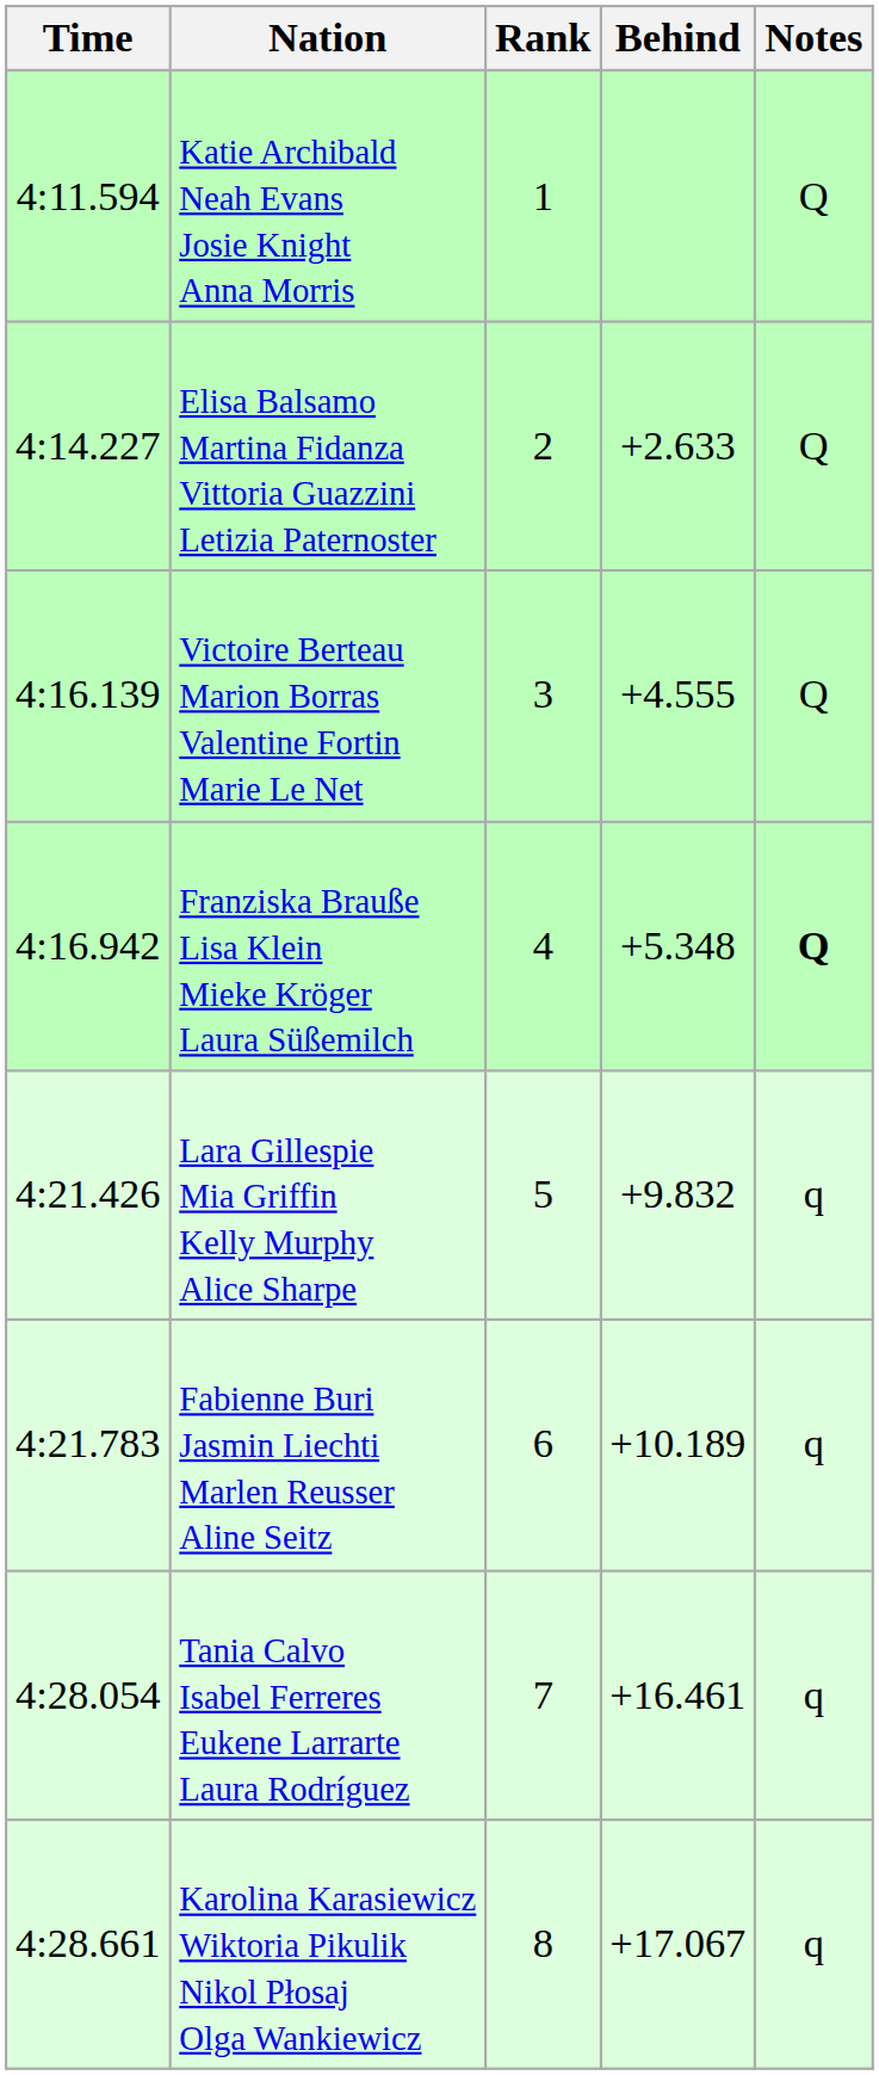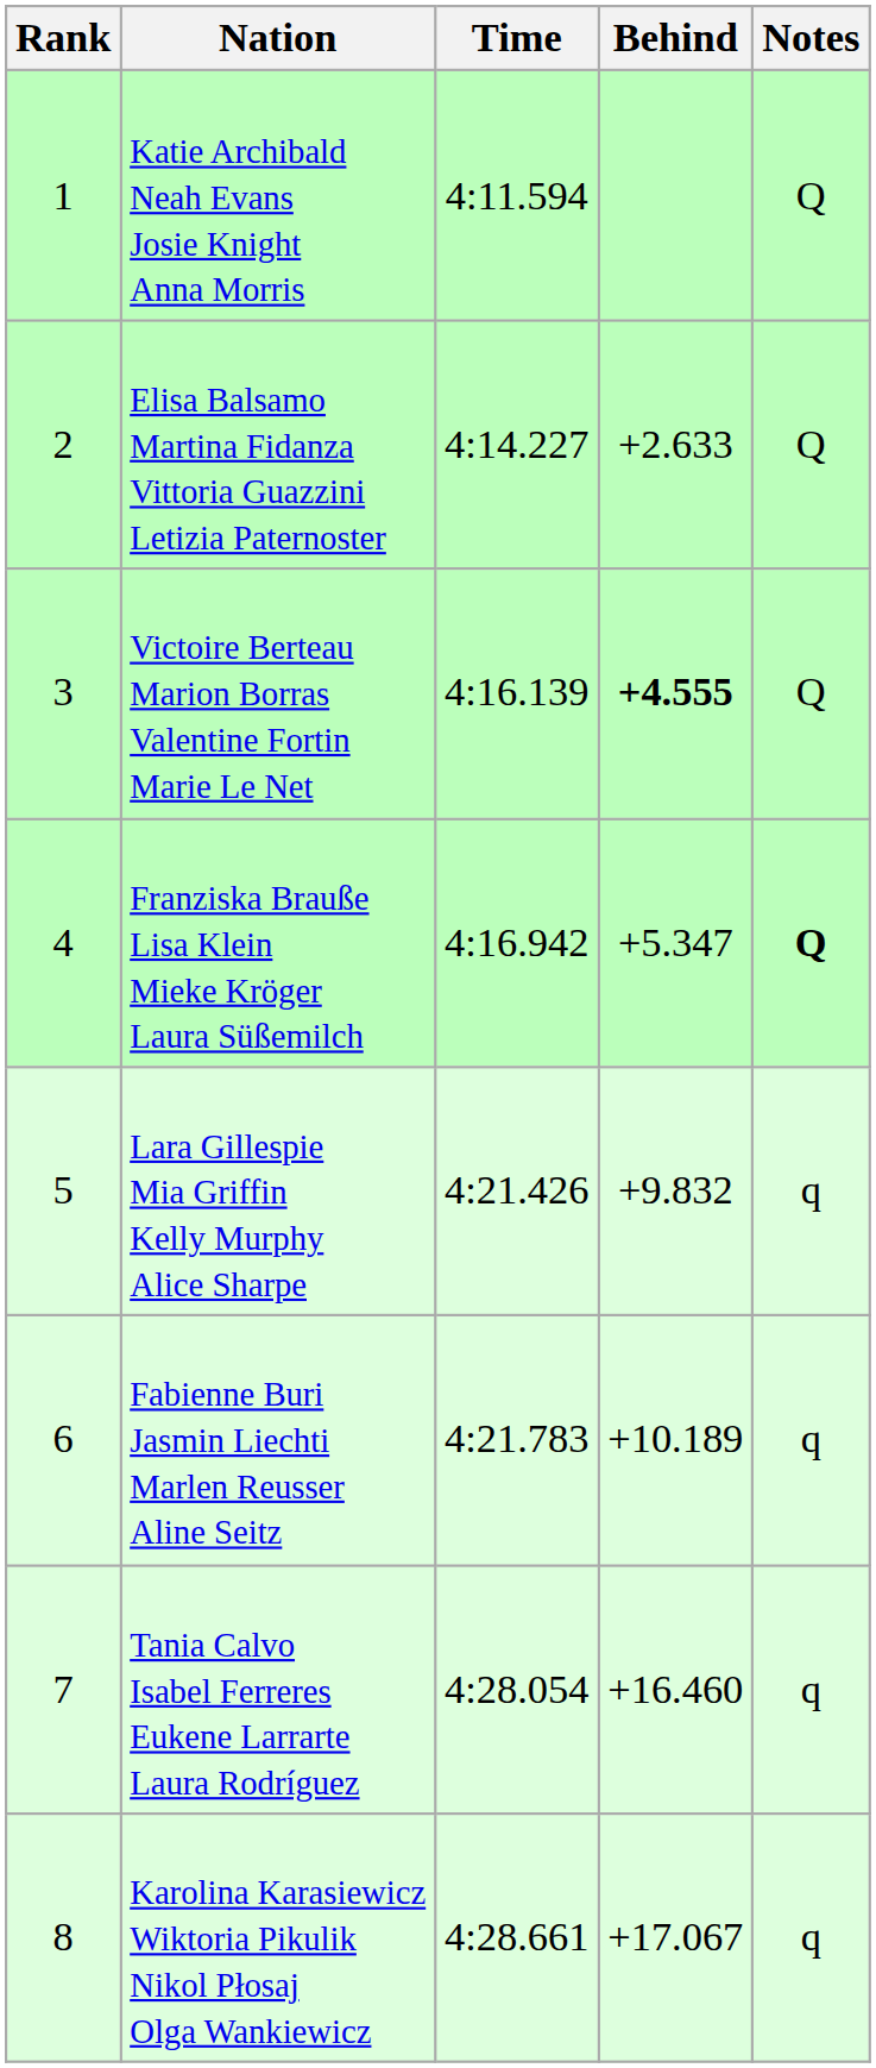 <table class="wikitable sortable" style="text-align:center">
 <tr>
+<th>Rank</th>
+<th>Nation</th>
 <th>Time</th>
-<th>Nation</th>
-<th>Rank</th>
 <th>Behind</th>
 <th>Notes</th>
 </tr>
 <tr bgcolor=bbffbb>
+<td>1</td>
+<td align=left><br><small><a href='#'>Katie Archibald</a><br><a href='#'>Neah Evans</a><br><a href='#'>Josie Knight</a><br><a href='#'>Anna Morris</a></small></td>
 <td>4:11.594</td>
-<td align=left><br><small><a href='#'>Katie Archibald</a><br><a href='#'>Neah Evans</a><br><a href='#'>Josie Knight</a><br><a href='#'>Anna Morris</a></small></td>
-<td>1</td>
 <td></td>
 <td>Q</td>
 </tr>
 <tr bgcolor=bbffbb>
+<td>2</td>
+<td align=left><br><small><a href='#'>Elisa Balsamo</a><br><a href='#'>Martina Fidanza</a><br><a href='#'>Vittoria Guazzini</a><br><a href='#'>Letizia Paternoster</a></small></td>
 <td>4:14.227</td>
-<td align=left><br><small><a href='#'>Elisa Balsamo</a><br><a href='#'>Martina Fidanza</a><br><a href='#'>Vittoria Guazzini</a><br><a href='#'>Letizia Paternoster</a></small></td>
-<td>2</td>
 <td>+2.633</td>
 <td>Q</td>
 </tr>
 <tr bgcolor=bbffbb>
+<td>3</td>
+<td align=left><br><small><a href='#'>Victoire Berteau</a><br><a href='#'>Marion Borras</a><br><a href='#'>Valentine Fortin</a><br><a href='#'>Marie Le Net</a></small></td>
 <td>4:16.139</td>
-<td align=left><br><small><a href='#'>Victoire Berteau</a><br><a href='#'>Marion Borras</a><br><a href='#'>Valentine Fortin</a><br><a href='#'>Marie Le Net</a></small></td>
-<td>3</td>
-<td>+4.555</td>
+<td><strong>+4.555</strong></td>
 <td>Q</td>
 </tr>
 <tr bgcolor=bbffbb>
+<td>4</td>
+<td align=left><br><small><a href='#'>Franziska Brauße</a><br><a href='#'>Lisa Klein</a><br><a href='#'>Mieke Kröger</a><br><a href='#'>Laura Süßemilch</a></small></td>
 <td>4:16.942</td>
-<td align=left><br><small><a href='#'>Franziska Brauße</a><br><a href='#'>Lisa Klein</a><br><a href='#'>Mieke Kröger</a><br><a href='#'>Laura Süßemilch</a></small></td>
-<td>4</td>
-<td>+5.348</td>
+<td>+5.347</td>
 <td><strong>Q</strong></td>
 </tr>
 <tr bgcolor=ddffdd>
+<td>5</td>
+<td align=left><br><small><a href='#'>Lara Gillespie</a><br><a href='#'>Mia Griffin</a><br><a href='#'>Kelly Murphy</a><br><a href='#'>Alice Sharpe</a></small></td>
 <td>4:21.426</td>
-<td align=left><br><small><a href='#'>Lara Gillespie</a><br><a href='#'>Mia Griffin</a><br><a href='#'>Kelly Murphy</a><br><a href='#'>Alice Sharpe</a></small></td>
-<td>5</td>
 <td>+9.832</td>
 <td>q</td>
 </tr>
 <tr bgcolor=ddffdd>
+<td>6</td>
+<td align=left><br><small><a href='#'>Fabienne Buri</a><br><a href='#'>Jasmin Liechti</a><br><a href='#'>Marlen Reusser</a><br><a href='#'>Aline Seitz</a></small></td>
 <td>4:21.783</td>
-<td align=left><br><small><a href='#'>Fabienne Buri</a><br><a href='#'>Jasmin Liechti</a><br><a href='#'>Marlen Reusser</a><br><a href='#'>Aline Seitz</a></small></td>
-<td>6</td>
 <td>+10.189</td>
 <td>q</td>
 </tr>
 <tr bgcolor=ddffdd>
+<td>7</td>
+<td align=left><br><small><a href='#'>Tania Calvo</a><br><a href='#'>Isabel Ferreres</a><br><a href='#'>Eukene Larrarte</a><br><a href='#'>Laura Rodríguez</a></small></td>
 <td>4:28.054</td>
-<td align=left><br><small><a href='#'>Tania Calvo</a><br><a href='#'>Isabel Ferreres</a><br><a href='#'>Eukene Larrarte</a><br><a href='#'>Laura Rodríguez</a></small></td>
-<td>7</td>
-<td>+16.461</td>
+<td>+16.460</td>
 <td>q</td>
 </tr>
 <tr bgcolor=ddffdd>
+<td>8</td>
+<td align=left><br><small><a href='#'>Karolina Karasiewicz</a><br><a href='#'>Wiktoria Pikulik</a><br><a href='#'>Nikol Płosaj</a><br><a href='#'>Olga Wankiewicz</a></small></td>
 <td>4:28.661</td>
-<td align=left><br><small><a href='#'>Karolina Karasiewicz</a><br><a href='#'>Wiktoria Pikulik</a><br><a href='#'>Nikol Płosaj</a><br><a href='#'>Olga Wankiewicz</a></small></td>
-<td>8</td>
 <td>+17.067</td>
 <td>q</td>
 </tr>
 </table>
